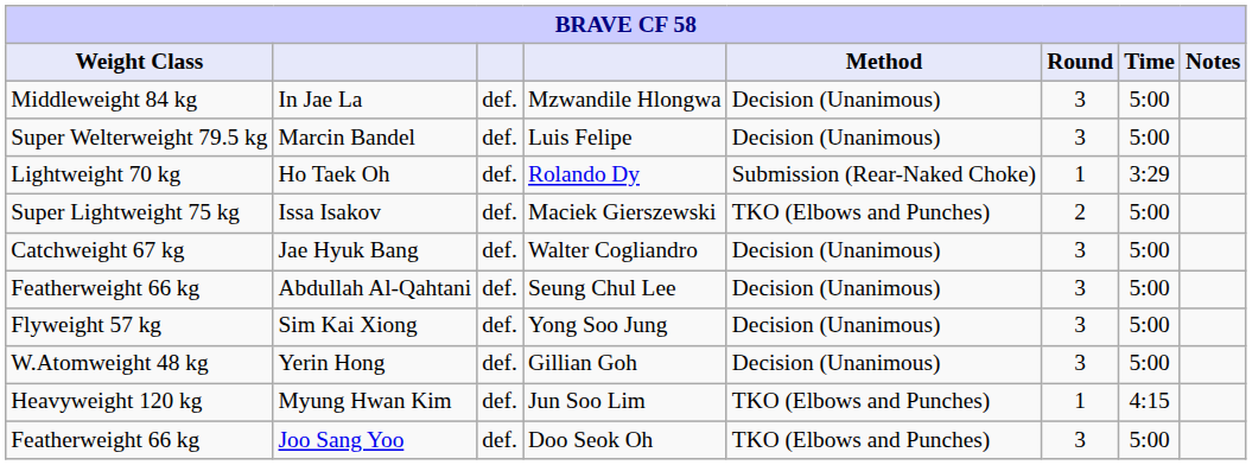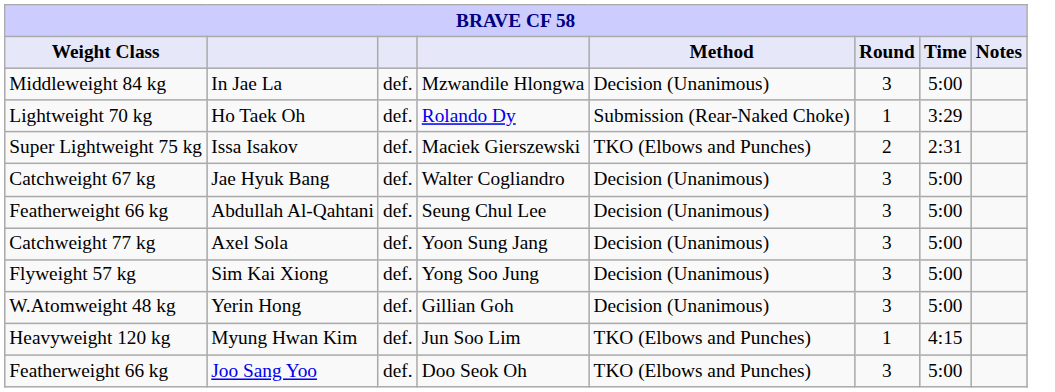 <table class="wikitable" style="font-size: 80%;">
 <tr>
 <th colspan="8" style="background-color: #ccf; color: #000080; text-align: center;"><strong>BRAVE CF 58</strong></th>
 </tr>
 <tr>
 <th colspan="1" style="background-color: #E6E8FA; color: #000000; text-align: center;">Weight Class</th>
 <th colspan="1" style="background-color: #E6E8FA; color: #000000; text-align: center;"></th>
 <th colspan="1" style="background-color: #E6E8FA; color: #000000; text-align: center;"></th>
 <th colspan="1" style="background-color: #E6E8FA; color: #000000; text-align: center;"></th>
 <th colspan="1" style="background-color: #E6E8FA; color: #000000; text-align: center;">Method</th>
 <th colspan="1" style="background-color: #E6E8FA; color: #000000; text-align: center;">Round</th>
 <th colspan="1" style="background-color: #E6E8FA; color: #000000; text-align: center;">Time</th>
 <th colspan="1" style="background-color: #E6E8FA; color: #000000; text-align: center;">Notes</th>
 </tr>
 <tr>
 <td>Middleweight 84 kg</td>
 <td> In Jae La</td>
 <td>def.</td>
 <td> Mzwandile Hlongwa</td>
 <td>Decision (Unanimous)</td>
 <td align=center>3</td>
 <td align=center>5:00</td>
 <td></td>
 </tr>
 <tr>
-<td>Super Welterweight 79.5 kg</td>
-<td> Marcin Bandel</td>
-<td>def.</td>
-<td> Luis Felipe</td>
-<td>Decision (Unanimous)</td>
-<td align=center>3</td>
-<td align=center>5:00</td>
-<td></td>
-</tr>
-<tr>
 <td>Lightweight 70 kg</td>
 <td> Ho Taek Oh</td>
 <td>def.</td>
 <td> <a href='#'>Rolando Dy</a></td>
 <td>Submission (Rear-Naked Choke)</td>
 <td align=center>1</td>
 <td align=center>3:29</td>
 <td></td>
 </tr>
 <tr>
 <td>Super Lightweight 75 kg</td>
 <td> Issa Isakov</td>
 <td>def.</td>
 <td> Maciek Gierszewski</td>
 <td>TKO (Elbows and Punches)</td>
 <td align=center>2</td>
-<td align=center>5:00</td>
+<td align=center>2:31</td>
 <td></td>
 </tr>
 <tr>
 <td>Catchweight 67 kg</td>
 <td> Jae Hyuk Bang</td>
 <td>def.</td>
 <td> Walter Cogliandro</td>
 <td>Decision (Unanimous)</td>
 <td align=center>3</td>
 <td align=center>5:00</td>
 <td></td>
 </tr>
 <tr>
 <td>Featherweight 66 kg</td>
 <td> Abdullah Al-Qahtani</td>
 <td>def.</td>
 <td> Seung Chul Lee</td>
+<td>Decision (Unanimous)</td>
+<td align=center>3</td>
+<td align=center>5:00</td>
+<td></td>
+</tr>
+<tr>
+<td>Catchweight 77 kg</td>
+<td> Axel Sola</td>
+<td>def.</td>
+<td> Yoon Sung Jang</td>
 <td>Decision (Unanimous)</td>
 <td align=center>3</td>
 <td align=center>5:00</td>
 <td></td>
 </tr>
 <tr>
 <td>Flyweight 57 kg</td>
 <td> Sim Kai Xiong</td>
 <td>def.</td>
 <td> Yong Soo Jung</td>
 <td>Decision (Unanimous)</td>
 <td align=center>3</td>
 <td align=center>5:00</td>
 <td></td>
 </tr>
 <tr>
 <td>W.Atomweight 48 kg</td>
 <td> Yerin Hong</td>
 <td>def.</td>
 <td> Gillian Goh</td>
 <td>Decision (Unanimous)</td>
 <td align=center>3</td>
 <td align=center>5:00</td>
 <td></td>
 </tr>
 <tr>
 <td>Heavyweight 120 kg</td>
 <td> Myung Hwan Kim</td>
 <td>def.</td>
 <td> Jun Soo Lim</td>
 <td>TKO (Elbows and Punches)</td>
 <td align=center>1</td>
 <td align=center>4:15</td>
 <td></td>
 </tr>
 <tr>
 <td>Featherweight 66 kg</td>
 <td> <a href='#'>Joo Sang Yoo</a></td>
 <td>def.</td>
 <td> Doo Seok Oh</td>
 <td>TKO (Elbows and Punches)</td>
 <td align=center>3</td>
 <td align=center>5:00</td>
 <td></td>
 </tr>
 </table>
